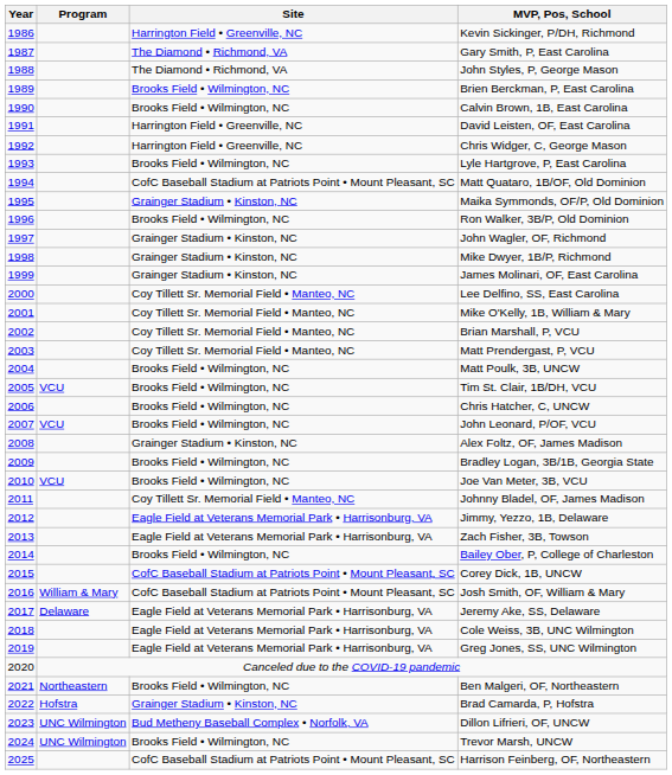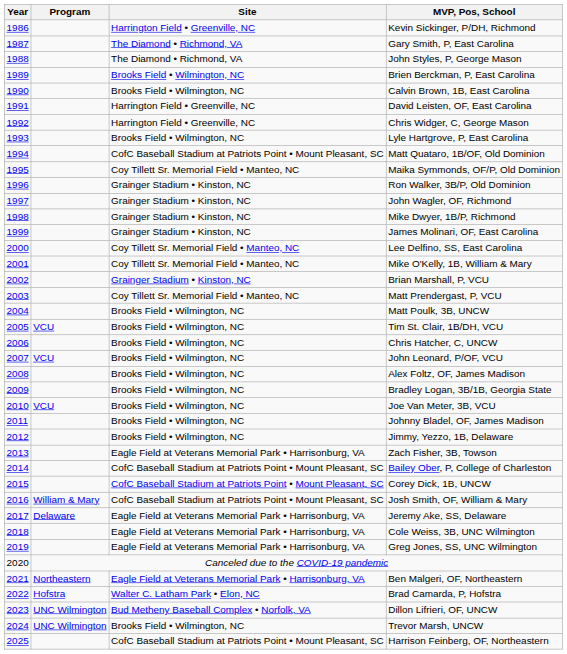 <table class="wikitable">
 <tr>
 <th>Year</th>
 <th>Program</th>
 <th>Site</th>
 <th>MVP, Pos, School</th>
 </tr>
 <tr>
 <td><a href='#'>1986</a></td>
 <td></td>
 <td><a href='#'>Harrington Field</a> • <a href='#'>Greenville, NC</a></td>
 <td>Kevin Sickinger, P/DH, Richmond</td>
 </tr>
 <tr>
 <td><a href='#'>1987</a></td>
 <td></td>
 <td><a href='#'>The Diamond</a> • <a href='#'>Richmond, VA</a></td>
 <td>Gary Smith, P, East Carolina</td>
 </tr>
 <tr>
 <td><a href='#'>1988</a></td>
 <td></td>
 <td>The Diamond • Richmond, VA</td>
 <td>John Styles, P, George Mason</td>
 </tr>
 <tr>
 <td><a href='#'>1989</a></td>
 <td></td>
 <td><a href='#'>Brooks Field</a> • <a href='#'>Wilmington, NC</a></td>
 <td>Brien Berckman, P, East Carolina</td>
 </tr>
 <tr>
 <td><a href='#'>1990</a></td>
 <td></td>
 <td>Brooks Field • Wilmington, NC</td>
 <td>Calvin Brown, 1B, East Carolina</td>
 </tr>
 <tr>
 <td><a href='#'>1991</a></td>
 <td></td>
 <td>Harrington Field • Greenville, NC</td>
 <td>David Leisten, OF, East Carolina</td>
 </tr>
 <tr>
 <td><a href='#'>1992</a></td>
 <td></td>
 <td>Harrington Field • Greenville, NC</td>
 <td>Chris Widger, C, George Mason</td>
 </tr>
 <tr>
 <td><a href='#'>1993</a></td>
 <td></td>
 <td>Brooks Field • Wilmington, NC</td>
 <td>Lyle Hartgrove, P, East Carolina</td>
 </tr>
 <tr>
 <td><a href='#'>1994</a></td>
 <td></td>
 <td>CofC Baseball Stadium at Patriots Point • Mount Pleasant, SC</td>
 <td>Matt Quataro, 1B/OF, Old Dominion</td>
 </tr>
 <tr>
 <td><a href='#'>1995</a></td>
 <td></td>
-<td><a href='#'>Grainger Stadium</a> • <a href='#'>Kinston, NC</a></td>
+<td>Coy Tillett Sr. Memorial Field • Manteo, NC</td>
 <td>Maika Symmonds, OF/P, Old Dominion</td>
 </tr>
 <tr>
 <td><a href='#'>1996</a></td>
 <td></td>
-<td>Brooks Field • Wilmington, NC</td>
+<td>Grainger Stadium • Kinston, NC</td>
 <td>Ron Walker, 3B/P, Old Dominion</td>
 </tr>
 <tr>
 <td><a href='#'>1997</a></td>
 <td></td>
 <td>Grainger Stadium • Kinston, NC</td>
 <td>John Wagler, OF, Richmond</td>
 </tr>
 <tr>
 <td><a href='#'>1998</a></td>
 <td></td>
 <td>Grainger Stadium • Kinston, NC</td>
 <td>Mike Dwyer, 1B/P, Richmond</td>
 </tr>
 <tr>
 <td><a href='#'>1999</a></td>
 <td></td>
 <td>Grainger Stadium • Kinston, NC</td>
 <td>James Molinari, OF, East Carolina</td>
 </tr>
 <tr>
 <td><a href='#'>2000</a></td>
 <td></td>
 <td>Coy Tillett Sr. Memorial Field • <a href='#'>Manteo, NC</a></td>
 <td>Lee Delfino, SS, East Carolina</td>
 </tr>
 <tr>
 <td><a href='#'>2001</a></td>
 <td></td>
 <td>Coy Tillett Sr. Memorial Field • Manteo, NC</td>
 <td>Mike O'Kelly, 1B, William & Mary</td>
 </tr>
 <tr>
 <td><a href='#'>2002</a></td>
 <td></td>
-<td>Coy Tillett Sr. Memorial Field • Manteo, NC</td>
+<td><a href='#'>Grainger Stadium</a> • <a href='#'>Kinston, NC</a></td>
 <td>Brian Marshall, P, VCU</td>
 </tr>
 <tr>
 <td><a href='#'>2003</a></td>
 <td></td>
 <td>Coy Tillett Sr. Memorial Field • Manteo, NC</td>
 <td>Matt Prendergast, P, VCU</td>
 </tr>
 <tr>
 <td><a href='#'>2004</a></td>
 <td></td>
 <td>Brooks Field • Wilmington, NC</td>
 <td>Matt Poulk, 3B, UNCW</td>
 </tr>
 <tr>
 <td><a href='#'>2005</a></td>
 <td><a href='#'>VCU</a></td>
 <td>Brooks Field • Wilmington, NC</td>
 <td>Tim St. Clair, 1B/DH, VCU</td>
 </tr>
 <tr>
 <td><a href='#'>2006</a></td>
 <td></td>
 <td>Brooks Field • Wilmington, NC</td>
 <td>Chris Hatcher, C, UNCW</td>
 </tr>
 <tr>
 <td><a href='#'>2007</a></td>
 <td><a href='#'>VCU</a></td>
 <td>Brooks Field • Wilmington, NC</td>
 <td>John Leonard, P/OF, VCU</td>
 </tr>
 <tr>
 <td><a href='#'>2008</a></td>
 <td></td>
-<td>Grainger Stadium • Kinston, NC</td>
+<td>Brooks Field • Wilmington, NC</td>
 <td>Alex Foltz, OF, James Madison</td>
 </tr>
 <tr>
 <td><a href='#'>2009</a></td>
 <td></td>
 <td>Brooks Field • Wilmington, NC</td>
 <td>Bradley Logan, 3B/1B, Georgia State</td>
 </tr>
 <tr>
 <td><a href='#'>2010</a></td>
 <td><a href='#'>VCU</a></td>
 <td>Brooks Field • Wilmington, NC</td>
 <td>Joe Van Meter, 3B, VCU</td>
 </tr>
 <tr>
 <td><a href='#'>2011</a></td>
 <td></td>
-<td>Coy Tillett Sr. Memorial Field • <a href='#'>Manteo, NC</a></td>
+<td>Brooks Field • Wilmington, NC</td>
 <td>Johnny Bladel, OF, James Madison</td>
 </tr>
 <tr>
 <td><a href='#'>2012</a></td>
 <td></td>
-<td><a href='#'>Eagle Field at Veterans Memorial Park</a> • <a href='#'>Harrisonburg, VA</a></td>
+<td>Brooks Field • Wilmington, NC</td>
 <td>Jimmy, Yezzo, 1B, Delaware</td>
 </tr>
 <tr>
 <td><a href='#'>2013</a></td>
 <td></td>
 <td>Eagle Field at Veterans Memorial Park • Harrisonburg, VA</td>
 <td>Zach Fisher, 3B, Towson</td>
 </tr>
 <tr>
 <td><a href='#'>2014</a></td>
 <td></td>
-<td>Brooks Field • Wilmington, NC</td>
+<td>CofC Baseball Stadium at Patriots Point • Mount Pleasant, SC</td>
 <td><a href='#'>Bailey Ober</a>, P, College of Charleston</td>
 </tr>
 <tr>
 <td><a href='#'>2015</a></td>
 <td></td>
 <td><a href='#'>CofC Baseball Stadium at Patriots Point</a> • <a href='#'>Mount Pleasant, SC</a></td>
 <td>Corey Dick, 1B, UNCW</td>
 </tr>
 <tr>
 <td><a href='#'>2016</a></td>
 <td><a href='#'>William & Mary</a></td>
 <td>CofC Baseball Stadium at Patriots Point • Mount Pleasant, SC</td>
 <td>Josh Smith, OF, William & Mary</td>
 </tr>
 <tr>
 <td><a href='#'>2017</a></td>
 <td><a href='#'>Delaware</a></td>
 <td>Eagle Field at Veterans Memorial Park • Harrisonburg, VA</td>
 <td>Jeremy Ake, SS, Delaware</td>
 </tr>
 <tr>
 <td><a href='#'>2018</a></td>
 <td></td>
 <td>Eagle Field at Veterans Memorial Park • Harrisonburg, VA</td>
 <td>Cole Weiss, 3B, UNC Wilmington</td>
 </tr>
 <tr>
 <td><a href='#'>2019</a></td>
 <td></td>
 <td>Eagle Field at Veterans Memorial Park • Harrisonburg, VA</td>
 <td>Greg Jones, SS, UNC Wilmington</td>
 </tr>
 <tr>
 <td>2020</td>
 <td colspan=3 align=center><em>Canceled due to the <a href='#'>COVID-19 pandemic</a></em></td>
 </tr>
 <tr>
 <td><a href='#'>2021</a></td>
 <td><a href='#'>Northeastern</a></td>
-<td>Brooks Field • Wilmington, NC</td>
+<td><a href='#'>Eagle Field at Veterans Memorial Park</a> • <a href='#'>Harrisonburg, VA</a></td>
 <td>Ben Malgeri, OF, Northeastern</td>
 </tr>
 <tr>
 <td><a href='#'>2022</a></td>
 <td><a href='#'>Hofstra</a></td>
-<td><a href='#'>Grainger Stadium</a> • <a href='#'>Kinston, NC</a></td>
+<td><a href='#'>Walter C. Latham Park</a> • <a href='#'>Elon, NC</a></td>
 <td>Brad Camarda, P, Hofstra</td>
 </tr>
 <tr>
 <td><a href='#'>2023</a></td>
 <td><a href='#'>UNC Wilmington</a></td>
 <td><a href='#'>Bud Metheny Baseball Complex</a> • <a href='#'>Norfolk, VA</a></td>
 <td>Dillon Lifrieri, OF, UNCW</td>
 </tr>
 <tr>
 <td><a href='#'>2024</a></td>
 <td><a href='#'>UNC Wilmington</a></td>
 <td>Brooks Field • Wilmington, NC</td>
 <td>Trevor Marsh, UNCW</td>
 </tr>
 <tr>
 <td><a href='#'>2025</a></td>
 <td></td>
 <td>CofC Baseball Stadium at Patriots Point • Mount Pleasant, SC</td>
 <td>Harrison Feinberg, OF, Northeastern</td>
 </tr>
 </table>
